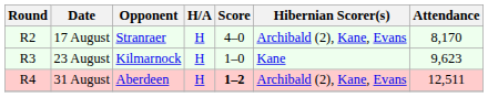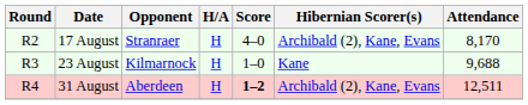 <table class="wikitable" style="text-align:center">
 <tr>
 <th>Round</th>
 <th>Date</th>
 <th>Opponent</th>
 <th>H/A</th>
 <th>Score</th>
 <th>Hibernian Scorer(s)</th>
 <th>Attendance</th>
 </tr>
 <tr bgcolor=#EEFFEE>
 <td>R2</td>
 <td align=left>17 August</td>
 <td align=left><a href='#'>Stranraer</a></td>
 <td><a href='#'>H</a></td>
 <td>4–0</td>
 <td align=left><a href='#'>Archibald</a> (2), <a href='#'>Kane</a>, <a href='#'>Evans</a></td>
 <td>8,170</td>
 </tr>
 <tr bgcolor=#EEFFEE>
 <td>R3</td>
 <td align=left>23 August</td>
 <td align=left><a href='#'>Kilmarnock</a></td>
 <td><a href='#'>H</a></td>
 <td>1–0</td>
 <td align=left><a href='#'>Kane</a></td>
-<td>9,623</td>
+<td>9,688</td>
 </tr>
 <tr bgcolor=#FFCCCC>
 <td>R4</td>
 <td align=left>31 August</td>
 <td align=left><a href='#'>Aberdeen</a></td>
 <td><a href='#'>H</a></td>
 <td><strong>1–2</strong></td>
 <td align=left><a href='#'>Archibald</a> (2), <a href='#'>Kane</a>, <a href='#'>Evans</a></td>
 <td>12,511</td>
 </tr>
 <tr>
 </tr>
 </table>
